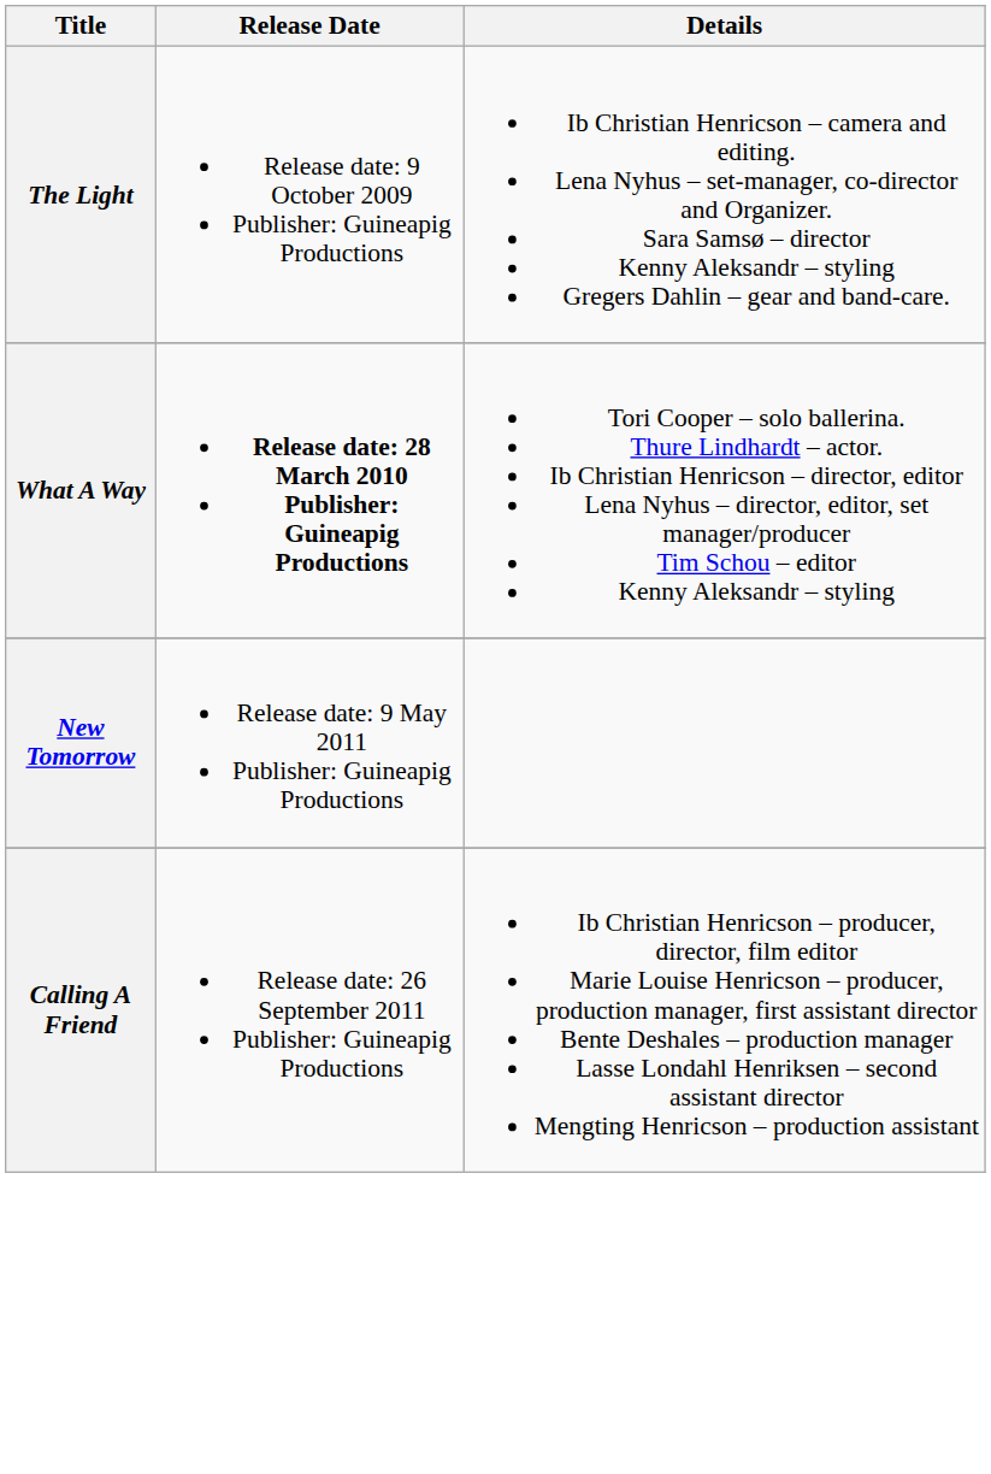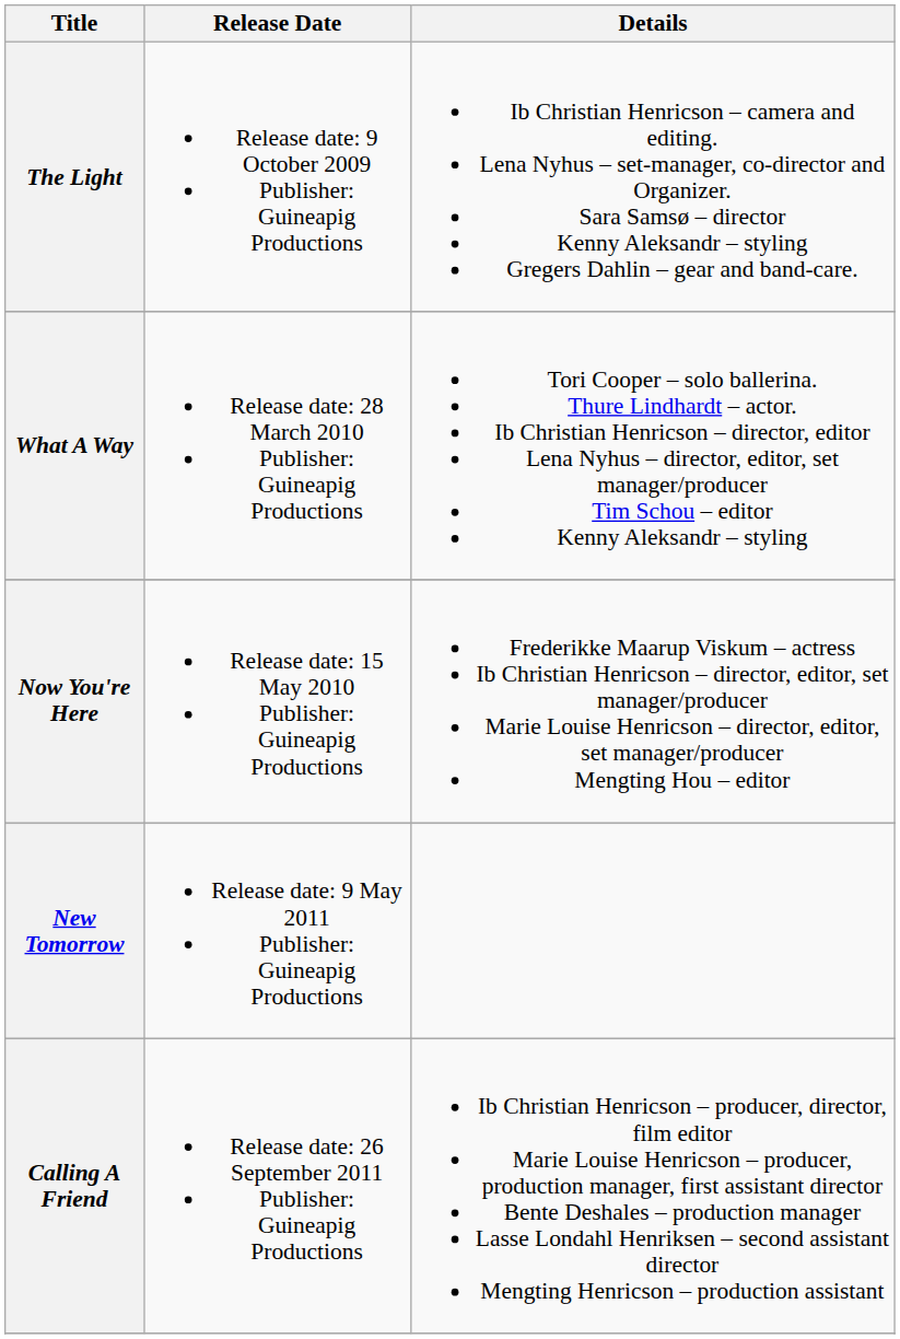 <table class="wikitable plainrowheaders" style="text-align:center;">
 <tr>
 <th scope="col">Title</th>
 <th scope="col">Release Date</th>
 <th scope="col">Details</th>
 </tr>
 <tr>
 <th scope="row"><strong><em>The Light</em></strong></th>
 <td><br><ul><li>Release date: 9 October 2009</li><li>Publisher: Guineapig Productions</li></ul></td>
 <td><br><ul><li>Ib Christian Henricson – camera and editing.</li><li>Lena Nyhus – set-manager, co-director and Organizer.</li><li>Sara Samsø – director</li><li>Kenny Aleksandr – styling</li><li>Gregers Dahlin – gear and band-care.</li></ul></td>
 </tr>
 <tr>
 </tr>
 <tr>
 <th scope="row"><strong><em>What A Way</em></strong></th>
-<td><strong><br><ul><li>Release date: 28 March 2010</li><li>Publisher: Guineapig Productions</li></ul></strong></td>
+<td><br><ul><li>Release date: 28 March 2010</li><li>Publisher: Guineapig Productions</li></ul></td>
 <td><br><ul><li>Tori Cooper – solo ballerina.</li><li><a href='#'>Thure Lindhardt</a> – actor.</li><li>Ib Christian Henricson – director, editor</li><li>Lena Nyhus – director, editor, set manager/producer</li><li><a href='#'>Tim Schou</a> – editor</li><li>Kenny Aleksandr – styling</li></ul></td>
 </tr>
 <tr>
+</tr>
+<tr>
+<th scope="row"><strong><em>Now You're Here</em></strong></th>
+<td><br><ul><li>Release date: 15 May 2010</li><li>Publisher: Guineapig Productions</li></ul></td>
+<td><br><ul><li>Frederikke Maarup Viskum – actress</li><li>Ib Christian Henricson – director, editor, set manager/producer</li><li>Marie Louise Henricson – director, editor, set manager/producer</li><li>Mengting Hou – editor</li></ul></td>
 </tr>
 <tr>
 </tr>
 <tr>
 <th scope="row"><strong><em><a href='#'>New Tomorrow</a></em></strong></th>
 <td><br><ul><li>Release date: 9 May 2011</li><li>Publisher: Guineapig Productions</li></ul></td>
 <td></td>
 </tr>
 <tr>
 </tr>
 <tr>
 <th scope="row"><strong><em>Calling A Friend</em></strong></th>
 <td><br><ul><li>Release date: 26 September 2011</li><li>Publisher: Guineapig Productions</li></ul></td>
 <td><br><ul><li>Ib Christian Henricson – producer, director, film editor</li><li>Marie Louise Henricson – producer, production manager, first assistant director</li><li>Bente Deshales – production manager</li><li>Lasse Londahl Henriksen – second assistant director</li><li>Mengting Henricson – production assistant</li></ul></td>
 </tr>
 <tr>
 </tr>
 <tr>
 </tr>
 </table>
